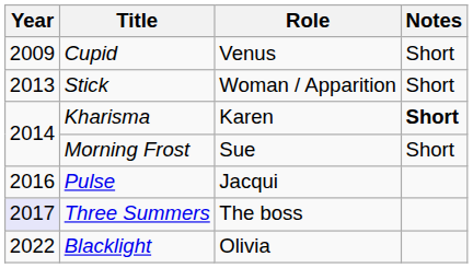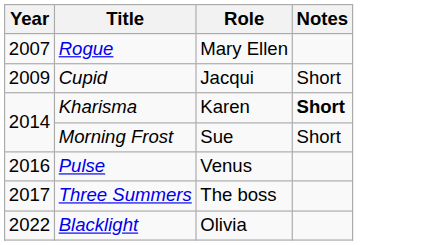 <table class="wikitable sortable">
 <tr>
 <th>Year</th>
 <th>Title</th>
 <th>Role</th>
 <th class="unsortable">Notes</th>
 </tr>
 <tr>
+<td>2007</td>
+<td><em><a href='#'>Rogue</a></em></td>
+<td>Mary Ellen</td>
+<td></td>
+</tr>
+<tr>
 <td>2009</td>
 <td><em>Cupid</em></td>
-<td>Venus</td>
-<td>Short</td>
-</tr>
-<tr>
-<td>2013</td>
-<td><em>Stick</em></td>
-<td>Woman / Apparition</td>
+<td>Jacqui</td>
 <td>Short</td>
 </tr>
 <tr>
 <td rowspan="2">2014</td>
 <td><em>Kharisma</em></td>
 <td>Karen</td>
 <td><strong>Short</strong></td>
 </tr>
 <tr>
 <td><em>Morning Frost</em></td>
 <td>Sue</td>
 <td>Short</td>
 </tr>
 <tr>
 <td>2016</td>
 <td><em><a href='#'>Pulse</a></em></td>
-<td>Jacqui</td>
+<td>Venus</td>
 <td></td>
 </tr>
 <tr>
-<td style="background: lavender;">2017</td>
+<td>2017</td>
 <td><em><a href='#'>Three Summers</a></em></td>
 <td>The boss</td>
 <td></td>
 </tr>
 <tr>
 <td>2022</td>
 <td><em><a href='#'>Blacklight</a></em></td>
 <td>Olivia</td>
 <td></td>
 </tr>
 </table>
